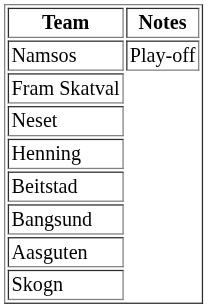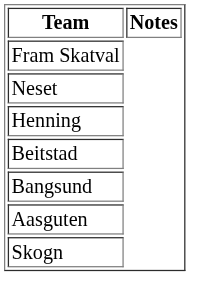 <table border="1" cellpadding="2">
 <tr>
 <th>Team</th>
 <th>Notes</th>
-</tr>
-<tr>
-<td>Namsos</td>
-<td>Play-off</td>
 </tr>
 <tr>
 <td>Fram Skatval</td>
 </tr>
 <tr>
 <td>Neset</td>
 </tr>
 <tr>
 <td>Henning</td>
 </tr>
 <tr>
 <td>Beitstad</td>
 </tr>
 <tr>
 <td>Bangsund</td>
 </tr>
 <tr>
 <td>Aasguten</td>
 </tr>
 <tr>
 <td>Skogn</td>
 </tr>
 </table>
